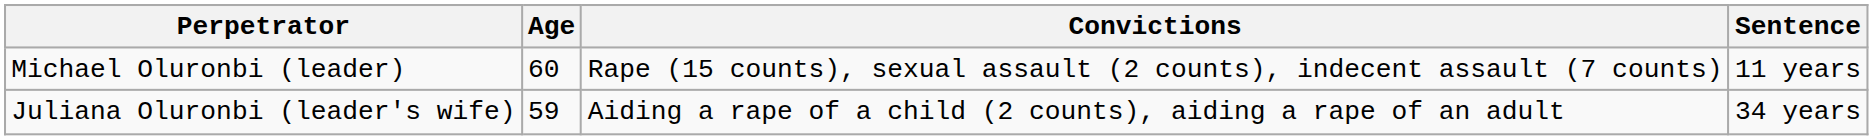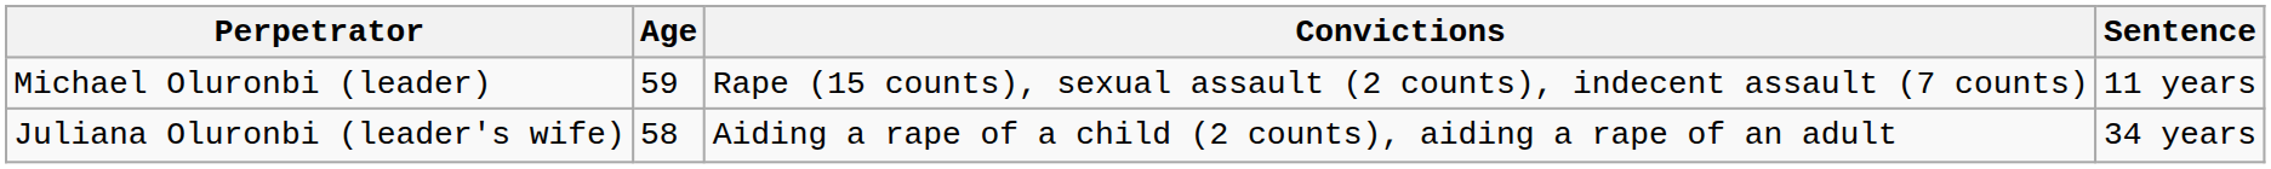 <table class="wikitable">
 <tr>
 <th>Perpetrator</th>
 <th>Age</th>
 <th>Convictions</th>
 <th>Sentence</th>
 </tr>
 <tr>
 <td>Michael Oluronbi (leader)</td>
-<td>60</td>
+<td>59</td>
 <td>Rape (15 counts), sexual assault (2 counts), indecent assault (7 counts)</td>
 <td>11 years</td>
 </tr>
 <tr>
 <td>Juliana Oluronbi (leader's wife)</td>
-<td>59</td>
+<td>58</td>
 <td>Aiding a rape of a child (2 counts), aiding a rape of an adult</td>
 <td>34 years</td>
 </tr>
 </table>
